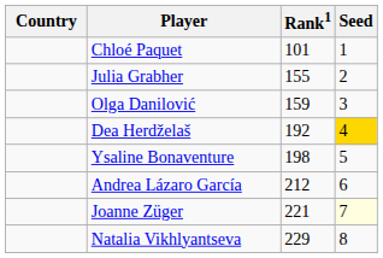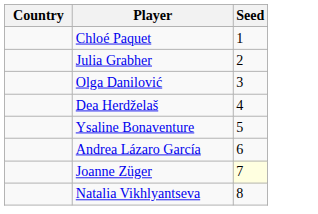 <table class="sortable wikitable">
 <tr>
 <th width="70">Country</th>
 <th width="175">Player</th>
-<th>Rank<sup>1</sup></th>
 <th>Seed</th>
 </tr>
 <tr>
 <td></td>
 <td><a href='#'>Chloé Paquet</a></td>
-<td>101</td>
 <td>1</td>
 </tr>
 <tr>
 <td></td>
 <td><a href='#'>Julia Grabher</a></td>
-<td>155</td>
 <td>2</td>
 </tr>
 <tr>
 <td></td>
 <td><a href='#'>Olga Danilović</a></td>
-<td>159</td>
 <td>3</td>
 </tr>
 <tr>
 <td></td>
 <td><a href='#'>Dea Herdželaš</a></td>
-<td>192</td>
-<td style="background: gold;">4</td>
+<td>4</td>
 </tr>
 <tr>
 <td></td>
 <td><a href='#'>Ysaline Bonaventure</a></td>
-<td>198</td>
 <td>5</td>
 </tr>
 <tr>
 <td></td>
 <td><a href='#'>Andrea Lázaro García</a></td>
-<td>212</td>
 <td>6</td>
 </tr>
 <tr>
 <td></td>
 <td><a href='#'>Joanne Züger</a></td>
-<td>221</td>
 <td style="background: lightyellow;">7</td>
 </tr>
 <tr>
 <td></td>
 <td><a href='#'>Natalia Vikhlyantseva</a></td>
-<td>229</td>
 <td>8</td>
 </tr>
 </table>
